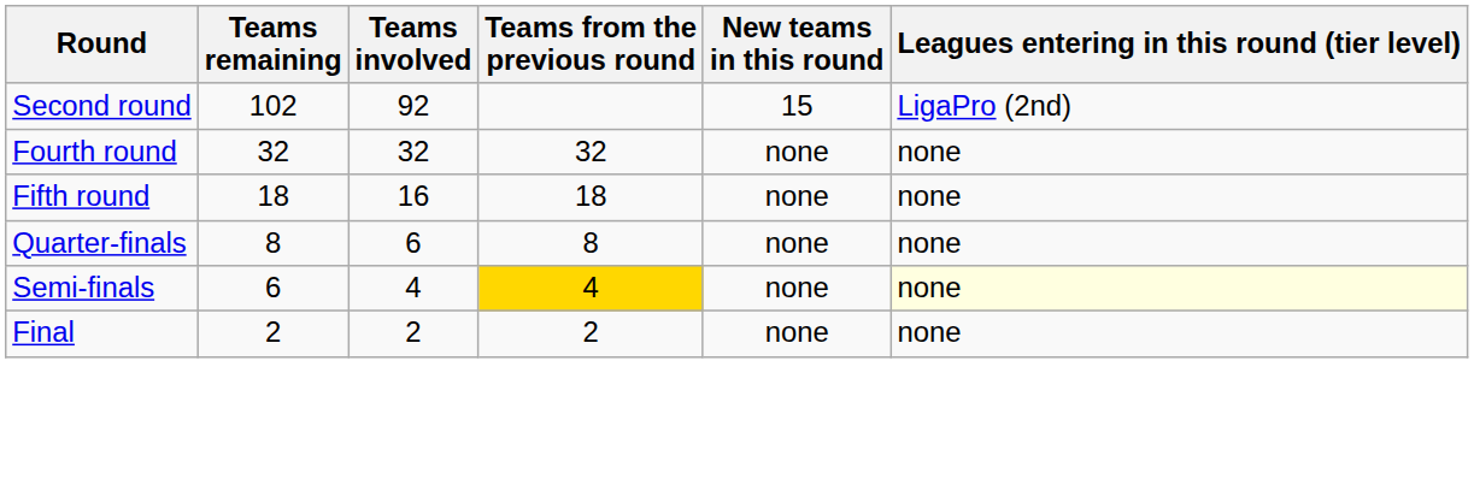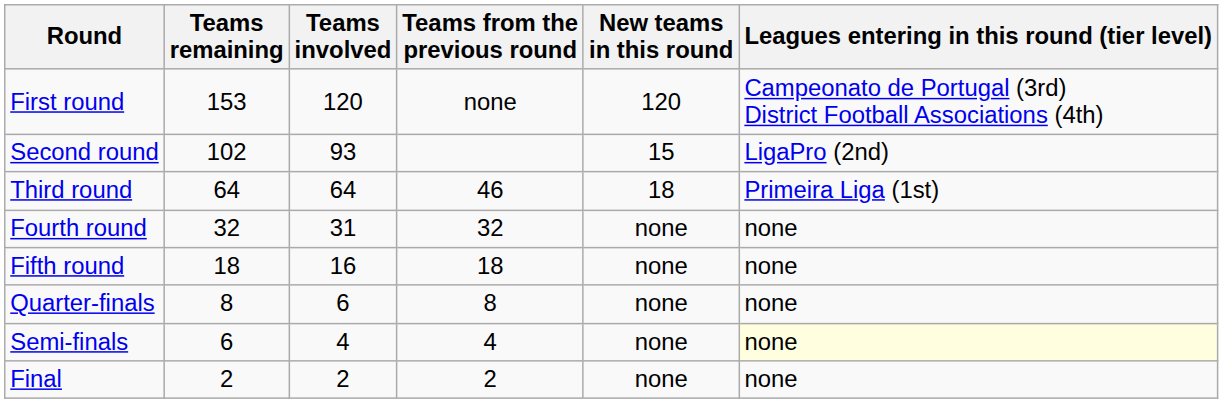 <table class="wikitable" style="text-align:center;">
 <tr>
 <th>Round</th>
 <th>Teams<br>remaining</th>
 <th>Teams<br>involved</th>
 <th>Teams from the<br>previous round</th>
 <th>New teams<br>in this round</th>
 <th>Leagues entering in this round (tier level)</th>
 </tr>
 <tr>
+<td style="text-align:left;"><a href='#'>First round</a></td>
+<td>153</td>
+<td>120</td>
+<td>none</td>
+<td>120</td>
+<td style="text-align:left;"><a href='#'>Campeonato de Portugal</a> (3rd)<br><a href='#'>District Football Associations</a> (4th)</td>
+</tr>
+<tr>
 <td style="text-align:left;"><a href='#'>Second round</a></td>
 <td>102</td>
-<td>92</td>
+<td>93</td>
 <td></td>
 <td>15</td>
 <td style="text-align:left;"><a href='#'>LigaPro</a> (2nd)</td>
 </tr>
 <tr>
+<td style="text-align:left;"><a href='#'>Third round</a></td>
+<td>64</td>
+<td>64</td>
+<td>46</td>
+<td>18</td>
+<td style="text-align:left;"><a href='#'>Primeira Liga</a> (1st)</td>
+</tr>
+<tr>
 <td style="text-align:left;"><a href='#'>Fourth round</a></td>
 <td>32</td>
-<td>32</td>
+<td>31</td>
 <td>32</td>
 <td>none</td>
 <td style="text-align:left;">none</td>
 </tr>
 <tr>
 <td style="text-align:left;"><a href='#'>Fifth round</a></td>
 <td>18</td>
 <td>16</td>
 <td>18</td>
 <td>none</td>
 <td style="text-align:left;">none</td>
 </tr>
 <tr>
 <td style="text-align:left;"><a href='#'>Quarter-finals</a></td>
 <td>8</td>
 <td>6</td>
 <td>8</td>
 <td>none</td>
 <td style="text-align:left;">none</td>
 </tr>
 <tr>
 <td style="text-align:left;"><a href='#'>Semi-finals</a></td>
 <td>6</td>
 <td>4</td>
-<td style="background: gold;">4</td>
+<td>4</td>
 <td>none</td>
 <td style="background: lightyellow; text-align:left;">none</td>
 </tr>
 <tr>
 <td style="text-align:left;"><a href='#'>Final</a></td>
 <td>2</td>
 <td>2</td>
 <td>2</td>
 <td>none</td>
 <td style="text-align:left;">none</td>
 </tr>
 </table>
